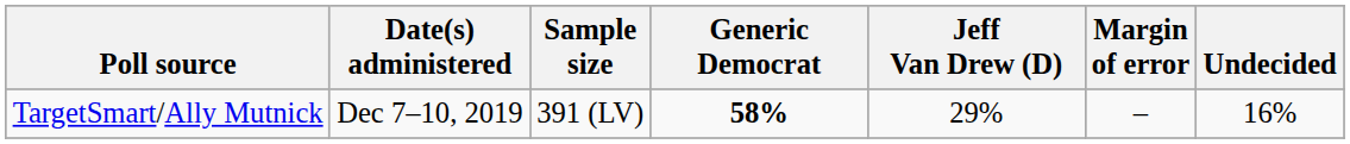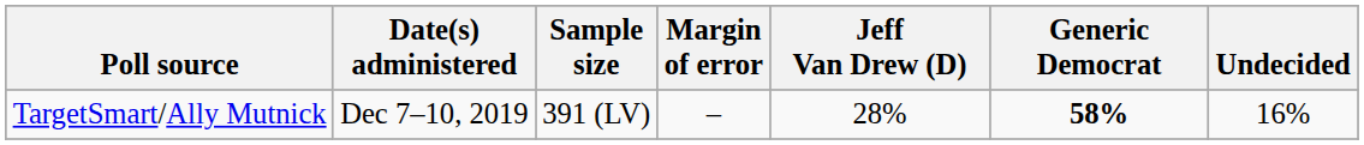 <table class="wikitable" style="font-size:90%;text-align:center;">
 <tr valign=bottom>
 <th>Poll source</th>
 <th>Date(s)<br>administered</th>
 <th>Sample<br>size</th>
+<th>Margin<br>of error</th>
+<th style="width:100px;">Jeff<br>Van Drew (D)</th>
 <th style="width:100px;">Generic<br>Democrat</th>
-<th style="width:100px;">Jeff<br>Van Drew (D)</th>
-<th>Margin<br>of error</th>
 <th>Undecided</th>
 </tr>
 <tr>
 <td style="text-align:left;"><a href='#'>TargetSmart</a>/<a href='#'>Ally Mutnick</a></td>
 <td>Dec 7–10, 2019</td>
 <td>391 (LV)</td>
+<td>–</td>
+<td>28%</td>
 <td><strong>58%</strong></td>
-<td>29%</td>
-<td>–</td>
 <td>16%</td>
 </tr>
 </table>
